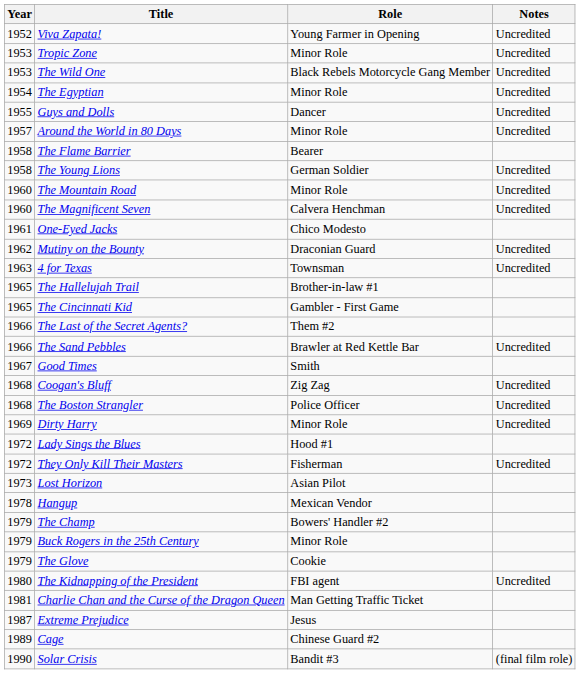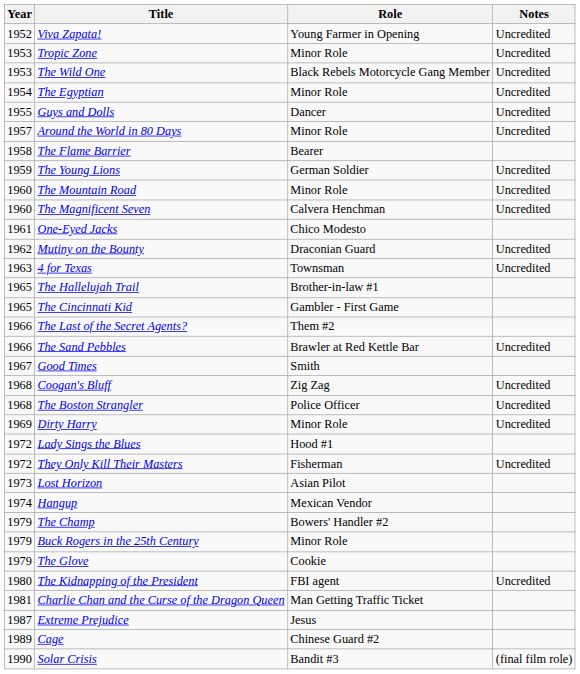 <table class="wikitable">
 <tr>
 <th>Year</th>
 <th>Title</th>
 <th>Role</th>
 <th>Notes</th>
 </tr>
 <tr>
 <td>1952</td>
 <td><em><a href='#'>Viva Zapata!</a></em></td>
 <td>Young Farmer in Opening</td>
 <td>Uncredited</td>
 </tr>
 <tr>
 <td>1953</td>
 <td><em><a href='#'>Tropic Zone</a></em></td>
 <td>Minor Role</td>
 <td>Uncredited</td>
 </tr>
 <tr>
 <td>1953</td>
 <td><em><a href='#'>The Wild One</a></em></td>
 <td>Black Rebels Motorcycle Gang Member</td>
 <td>Uncredited</td>
 </tr>
 <tr>
 <td>1954</td>
 <td><em><a href='#'>The Egyptian</a></em></td>
 <td>Minor Role</td>
 <td>Uncredited</td>
 </tr>
 <tr>
 <td>1955</td>
 <td><em><a href='#'>Guys and Dolls</a></em></td>
 <td>Dancer</td>
 <td>Uncredited</td>
 </tr>
 <tr>
 <td>1957</td>
 <td><em><a href='#'>Around the World in 80 Days</a></em></td>
 <td>Minor Role</td>
 <td>Uncredited</td>
 </tr>
 <tr>
 <td>1958</td>
 <td><em><a href='#'>The Flame Barrier</a></em></td>
 <td>Bearer</td>
 <td></td>
 </tr>
 <tr>
-<td>1958</td>
+<td>1959</td>
 <td><em><a href='#'>The Young Lions</a></em></td>
 <td>German Soldier</td>
 <td>Uncredited</td>
 </tr>
 <tr>
 <td>1960</td>
 <td><em><a href='#'>The Mountain Road</a></em></td>
 <td>Minor Role</td>
 <td>Uncredited</td>
 </tr>
 <tr>
 <td>1960</td>
 <td><em><a href='#'>The Magnificent Seven</a></em></td>
 <td>Calvera Henchman</td>
 <td>Uncredited</td>
 </tr>
 <tr>
 <td>1961</td>
 <td><em><a href='#'>One-Eyed Jacks</a></em></td>
 <td>Chico Modesto</td>
 <td></td>
 </tr>
 <tr>
 <td>1962</td>
 <td><em><a href='#'>Mutiny on the Bounty</a></em></td>
 <td>Draconian Guard</td>
 <td>Uncredited</td>
 </tr>
 <tr>
 <td>1963</td>
 <td><em><a href='#'>4 for Texas</a></em></td>
 <td>Townsman</td>
 <td>Uncredited</td>
 </tr>
 <tr>
 <td>1965</td>
 <td><em><a href='#'>The Hallelujah Trail</a></em></td>
 <td>Brother-in-law #1</td>
 <td></td>
 </tr>
 <tr>
 <td>1965</td>
 <td><em><a href='#'>The Cincinnati Kid</a></em></td>
 <td>Gambler - First Game</td>
 <td></td>
 </tr>
 <tr>
 <td>1966</td>
 <td><em><a href='#'>The Last of the Secret Agents?</a></em></td>
 <td>Them #2</td>
 <td></td>
 </tr>
 <tr>
 <td>1966</td>
 <td><em><a href='#'>The Sand Pebbles</a></em></td>
 <td>Brawler at Red Kettle Bar</td>
 <td>Uncredited</td>
 </tr>
 <tr>
 <td>1967</td>
 <td><em><a href='#'>Good Times</a></em></td>
 <td>Smith</td>
 <td></td>
 </tr>
 <tr>
 <td>1968</td>
 <td><em><a href='#'>Coogan's Bluff</a></em></td>
 <td>Zig Zag</td>
 <td>Uncredited</td>
 </tr>
 <tr>
 <td>1968</td>
 <td><em><a href='#'>The Boston Strangler</a></em></td>
 <td>Police Officer</td>
 <td>Uncredited</td>
 </tr>
 <tr>
 <td>1969</td>
 <td><em><a href='#'>Dirty Harry</a></em></td>
 <td>Minor Role</td>
 <td>Uncredited</td>
 </tr>
 <tr>
 <td>1972</td>
 <td><em><a href='#'>Lady Sings the Blues</a></em></td>
 <td>Hood #1</td>
 <td></td>
 </tr>
 <tr>
 <td>1972</td>
 <td><em><a href='#'>They Only Kill Their Masters</a></em></td>
 <td>Fisherman</td>
 <td>Uncredited</td>
 </tr>
 <tr>
 <td>1973</td>
 <td><em><a href='#'>Lost Horizon</a></em></td>
 <td>Asian Pilot</td>
 <td></td>
 </tr>
 <tr>
-<td>1978</td>
+<td>1974</td>
 <td><em><a href='#'>Hangup</a></em></td>
 <td>Mexican Vendor</td>
 <td></td>
 </tr>
 <tr>
 <td>1979</td>
 <td><em><a href='#'>The Champ</a></em></td>
 <td>Bowers' Handler #2</td>
 <td></td>
 </tr>
 <tr>
 <td>1979</td>
 <td><em><a href='#'>Buck Rogers in the 25th Century</a></em></td>
 <td>Minor Role</td>
 <td></td>
 </tr>
 <tr>
 <td>1979</td>
 <td><em><a href='#'>The Glove</a></em></td>
 <td>Cookie</td>
 <td></td>
 </tr>
 <tr>
 <td>1980</td>
 <td><em><a href='#'>The Kidnapping of the President</a></em></td>
 <td>FBI agent</td>
 <td>Uncredited</td>
 </tr>
 <tr>
 <td>1981</td>
 <td><em><a href='#'>Charlie Chan and the Curse of the Dragon Queen</a></em></td>
 <td>Man Getting Traffic Ticket</td>
 <td></td>
 </tr>
 <tr>
 <td>1987</td>
 <td><em><a href='#'>Extreme Prejudice</a></em></td>
 <td>Jesus</td>
 <td></td>
 </tr>
 <tr>
 <td>1989</td>
 <td><em><a href='#'>Cage</a></em></td>
 <td>Chinese Guard #2</td>
 <td></td>
 </tr>
 <tr>
 <td>1990</td>
 <td><em><a href='#'>Solar Crisis</a></em></td>
 <td>Bandit #3</td>
 <td>(final film role)</td>
 </tr>
 </table>
